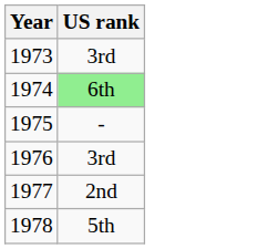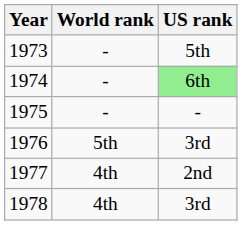 <table class=wikitable>
 <tr>
 <th>Year</th>
+<th>World rank</th>
 <th>US rank</th>
 </tr>
 <tr>
 <td>1973</td>
-<td align="center">3rd</td>
+<td align="center">-</td>
+<td align="center">5th</td>
 </tr>
 <tr>
 <td>1974</td>
+<td align="center">-</td>
 <td align="center" style="background: lightgreen;">6th</td>
 </tr>
 <tr>
 <td>1975</td>
 <td align="center">-</td>
+<td align="center">-</td>
 </tr>
 <tr>
 <td>1976</td>
+<td align="center">5th</td>
 <td align="center">3rd</td>
 </tr>
 <tr>
 <td>1977</td>
+<td align="center">4th</td>
 <td align="center">2nd</td>
 </tr>
 <tr>
 <td>1978</td>
-<td align="center">5th</td>
+<td align="center">4th</td>
+<td align="center">3rd</td>
 </tr>
 </table>
